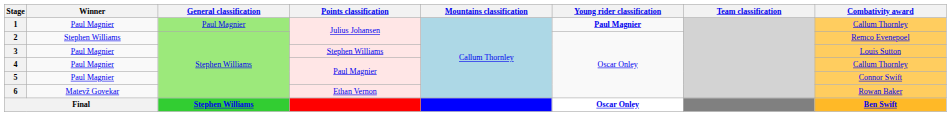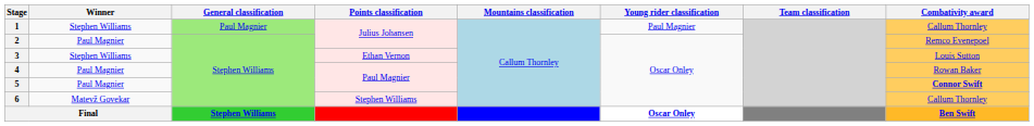 <table class="wikitable" style="text-align: center; font-size:smaller;">
 <tr style="background:#efefef;">
 <th scope="col" style="width:2%;">Stage</th>
 <th scope="col" style="width:14%;">Winner</th>
 <th scope="col" style="width:14%;"><a href='#'>General classification</a><br></th>
 <th scope="col" style="width:14%;"><a href='#'>Points classification</a><br></th>
 <th scope="col" style="width:14%;"><a href='#'>Mountains classification</a><br></th>
 <th scope="col" style="width:14%;"><a href='#'>Young rider classification</a><br></th>
 <th scope="col" style="width:14%;"><a href='#'>Team classification</a></th>
 <th scope="col" style="width:14%;"><a href='#'>Combativity award</a><br></th>
 </tr>
 <tr>
 <th>1</th>
-<td><a href='#'>Paul Magnier</a></td>
+<td><a href='#'>Stephen Williams</a></td>
 <td style="background:#9CE97B;"><a href='#'>Paul Magnier</a></td>
 <td style="background:#FFE6E6;" rowspan=2><a href='#'>Julius Johansen</a></td>
 <td style="background:lightblue;" rowspan=6><a href='#'>Callum Thornley</a></td>
-<td style="background:offwhite;"><strong><a href='#'>Paul Magnier</a></strong></td>
+<td style="background:offwhite;"><a href='#'>Paul Magnier</a></td>
 <td style="background:lightgrey;" rowspan=6></td>
 <td style="background:#FFCD5F;"><a href='#'>Callum Thornley</a></td>
 </tr>
 <tr>
 <th>2</th>
-<td><a href='#'>Stephen Williams</a></td>
+<td><a href='#'>Paul Magnier</a></td>
 <td style="background:#9CE97B;" rowspan=5><a href='#'>Stephen Williams</a></td>
 <td style="background:offwhite;" rowspan=5><a href='#'>Oscar Onley</a></td>
 <td style="background:#FFCD5F;"><a href='#'>Remco Evenepoel</a></td>
 </tr>
 <tr>
 <th>3</th>
-<td><a href='#'>Paul Magnier</a></td>
-<td style="background:#FFE6E6;"><a href='#'>Stephen Williams</a></td>
+<td><a href='#'>Stephen Williams</a></td>
+<td style="background:#FFE6E6;"><a href='#'>Ethan Vernon</a></td>
 <td style="background:#FFCD5F;"><a href='#'>Louis Sutton</a></td>
 </tr>
 <tr>
 <th>4</th>
 <td><a href='#'>Paul Magnier</a></td>
 <td style="background:#FFE6E6;" rowspan=2><a href='#'>Paul Magnier</a></td>
-<td style="background:#FFCD5F;"><a href='#'>Callum Thornley</a></td>
+<td style="background:#FFCD5F;"><a href='#'>Rowan Baker</a></td>
 </tr>
 <tr>
 <th>5</th>
 <td><a href='#'>Paul Magnier</a></td>
-<td style="background:#FFCD5F;"><a href='#'>Connor Swift</a></td>
+<td style="background:#FFCD5F;"><strong><a href='#'>Connor Swift</a></strong></td>
 </tr>
 <tr>
 <th>6</th>
 <td><a href='#'>Matevž Govekar</a></td>
-<td style="background:#FFE6E6;"><a href='#'>Ethan Vernon</a></td>
-<td style="background:#FFCD5F;"><a href='#'>Rowan Baker</a></td>
+<td style="background:#FFE6E6;"><a href='#'>Stephen Williams</a></td>
+<td style="background:#FFCD5F;"><a href='#'>Callum Thornley</a></td>
 </tr>
 <tr>
 <th colspan="2">Final</th>
 <th style="background:limegreen;"><a href='#'>Stephen Williams</a></th>
 <th style="background:red;"></th>
 <th style="background:blue;"></th>
 <th style="background:white;"><a href='#'>Oscar Onley</a></th>
 <th style="background:grey;"></th>
 <th style="background:#FFB927;"><a href='#'>Ben Swift</a></th>
 </tr>
 </table>
